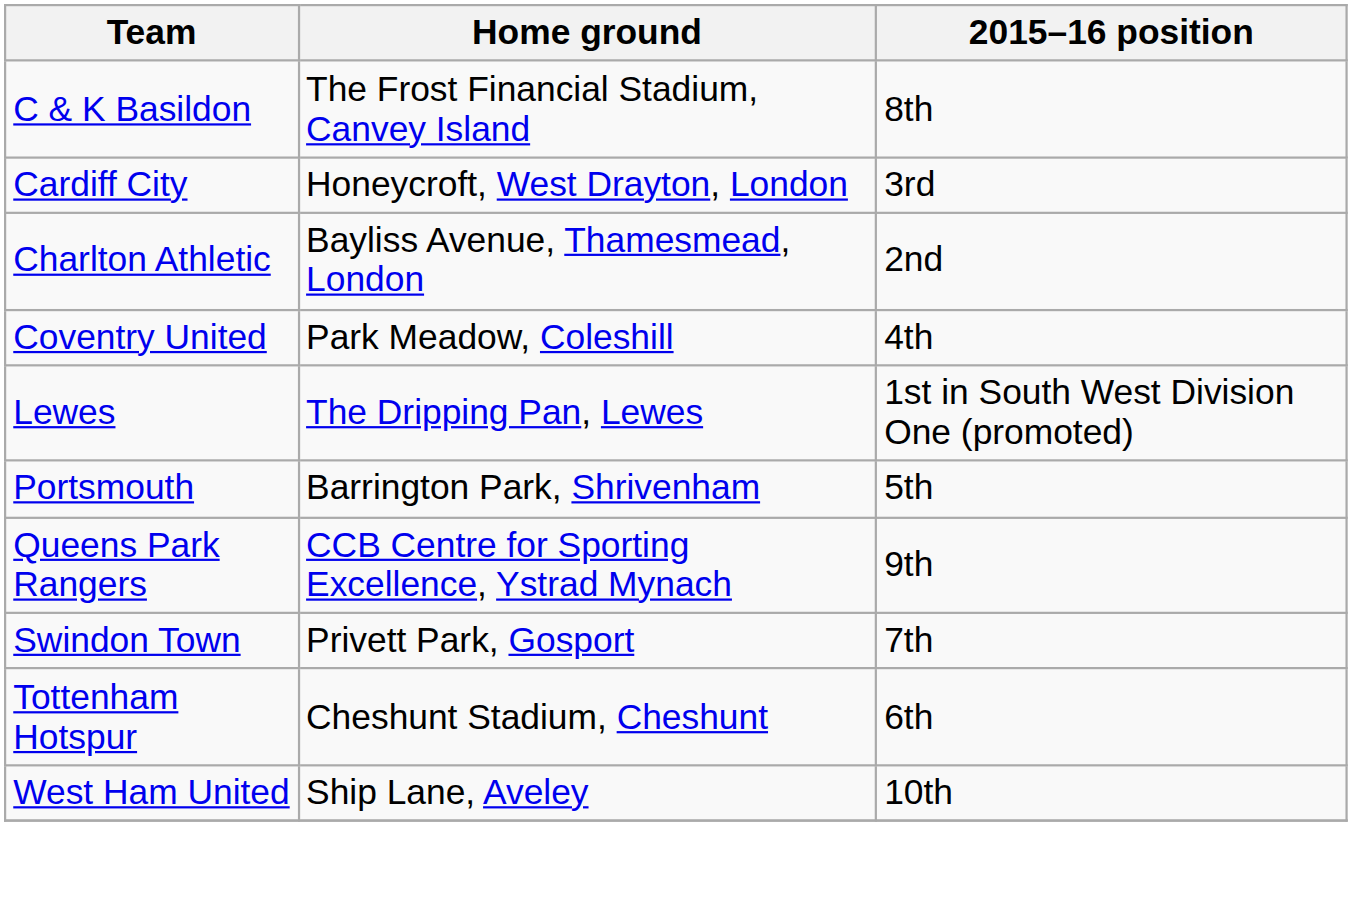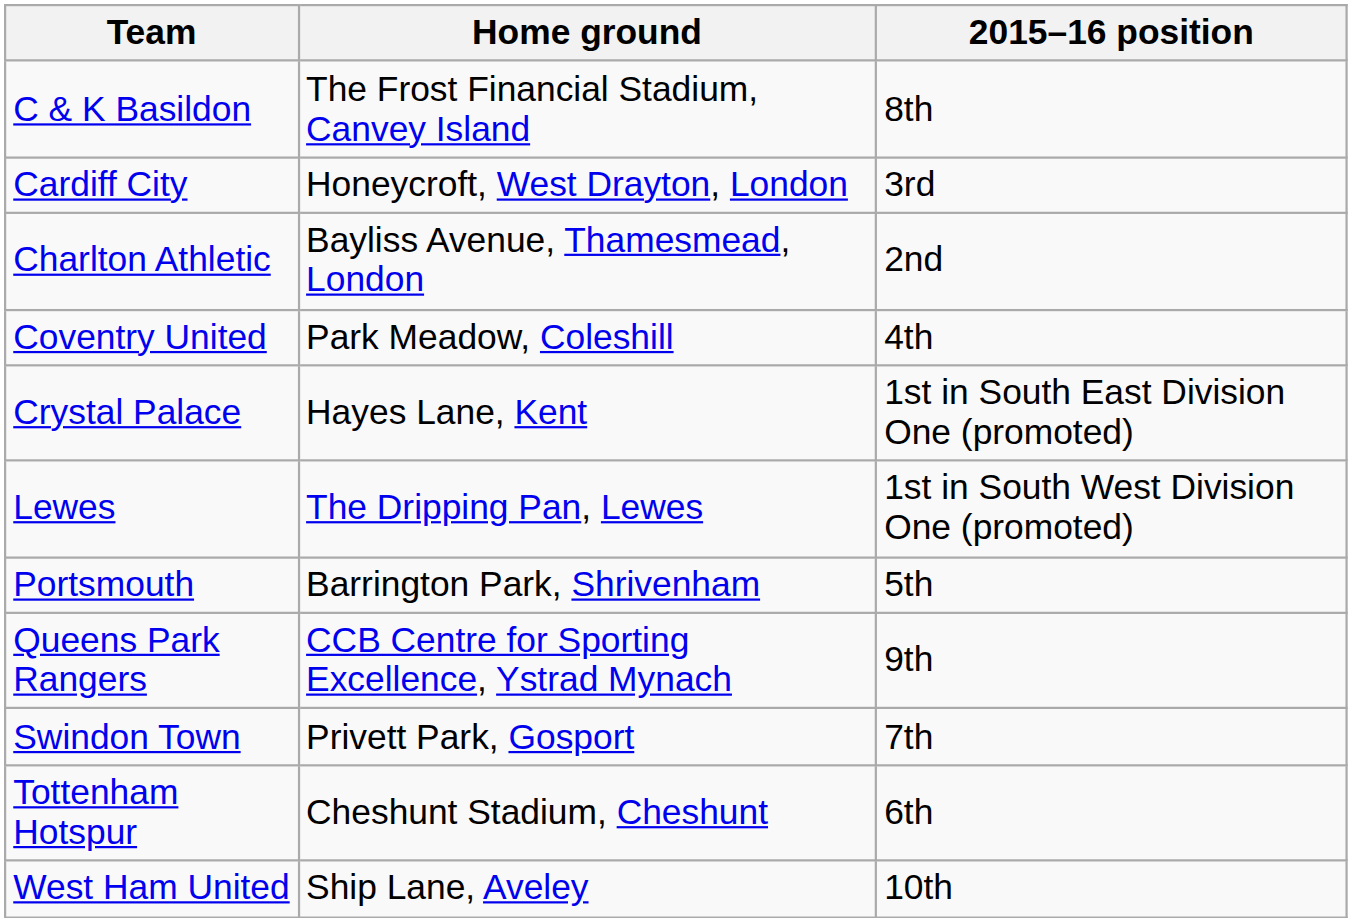 <table class=wikitable>
 <tr>
 <th>Team</th>
 <th>Home ground</th>
 <th>2015–16 position</th>
 </tr>
 <tr>
 <td><a href='#'>C & K Basildon</a></td>
 <td>The Frost Financial Stadium, <a href='#'>Canvey Island</a></td>
 <td>8th</td>
 </tr>
 <tr>
 <td><a href='#'>Cardiff City</a></td>
 <td>Honeycroft, <a href='#'>West Drayton</a>, <a href='#'>London</a></td>
 <td>3rd</td>
 </tr>
 <tr>
 <td><a href='#'>Charlton Athletic</a></td>
 <td>Bayliss Avenue, <a href='#'>Thamesmead</a>, <a href='#'>London</a></td>
 <td>2nd</td>
 </tr>
 <tr>
 <td><a href='#'>Coventry United</a></td>
 <td>Park Meadow, <a href='#'>Coleshill</a></td>
 <td>4th</td>
+</tr>
+<tr>
+<td><a href='#'>Crystal Palace</a></td>
+<td>Hayes Lane, <a href='#'>Kent</a></td>
+<td>1st in South East Division One (promoted)</td>
 </tr>
 <tr>
 <td><a href='#'>Lewes</a></td>
 <td><a href='#'>The Dripping Pan</a>, <a href='#'>Lewes</a></td>
 <td>1st in South West Division One (promoted)</td>
 </tr>
 <tr>
 <td><a href='#'>Portsmouth</a></td>
 <td>Barrington Park, <a href='#'>Shrivenham</a></td>
 <td>5th</td>
 </tr>
 <tr>
 <td><a href='#'>Queens Park Rangers</a></td>
 <td><a href='#'>CCB Centre for Sporting Excellence</a>, <a href='#'>Ystrad Mynach</a></td>
 <td>9th</td>
 </tr>
 <tr>
 <td><a href='#'>Swindon Town</a></td>
 <td>Privett Park, <a href='#'>Gosport</a></td>
 <td>7th</td>
 </tr>
 <tr>
 <td><a href='#'>Tottenham Hotspur</a></td>
 <td>Cheshunt Stadium, <a href='#'>Cheshunt</a></td>
 <td>6th</td>
 </tr>
 <tr>
 <td><a href='#'>West Ham United</a></td>
 <td>Ship Lane, <a href='#'>Aveley</a></td>
 <td>10th</td>
 </tr>
 <tr>
 </tr>
 </table>
